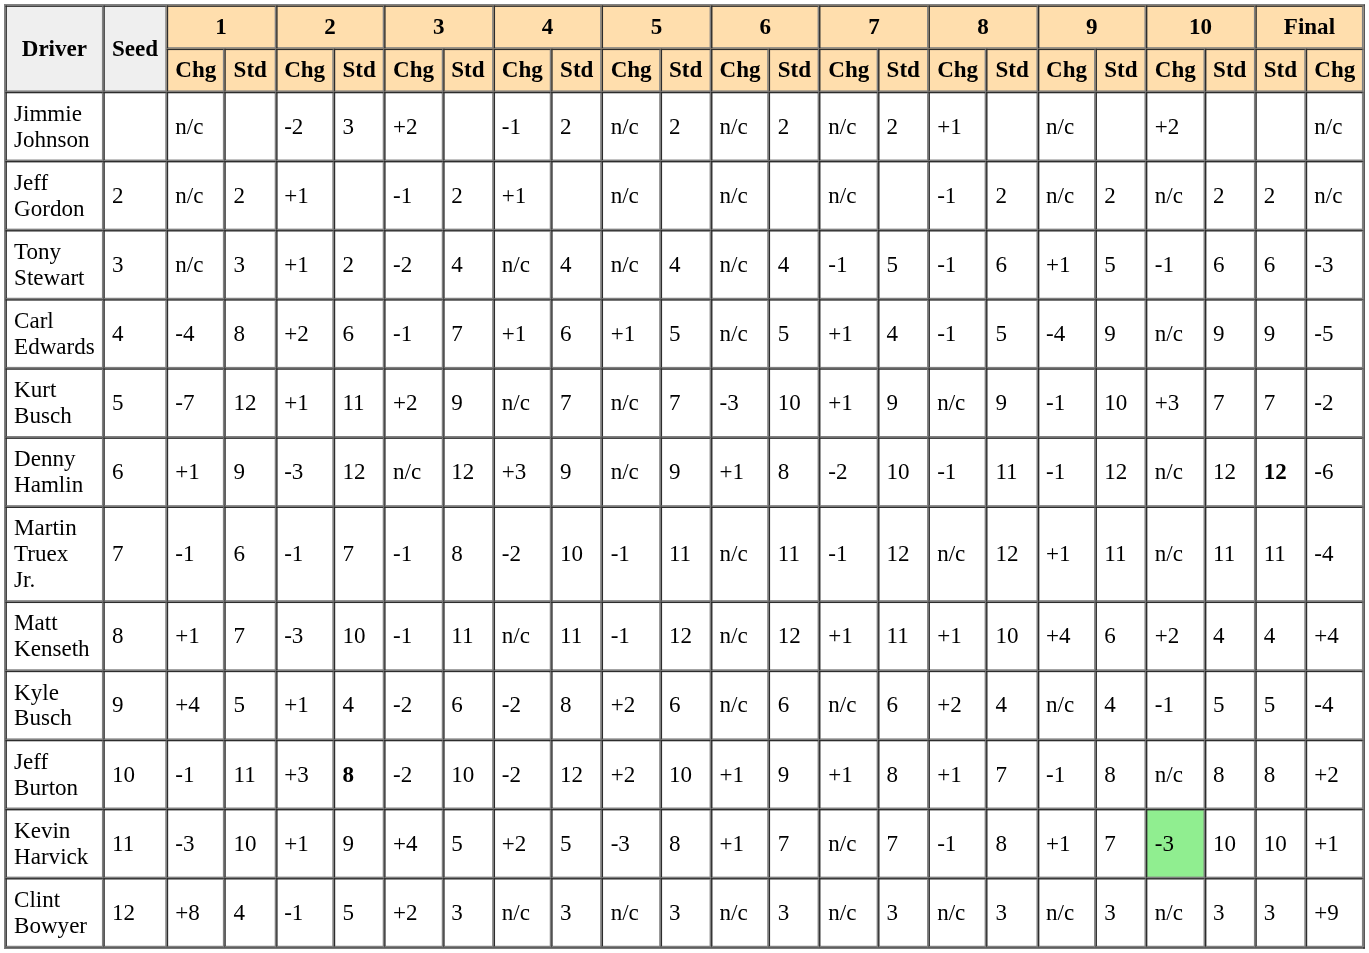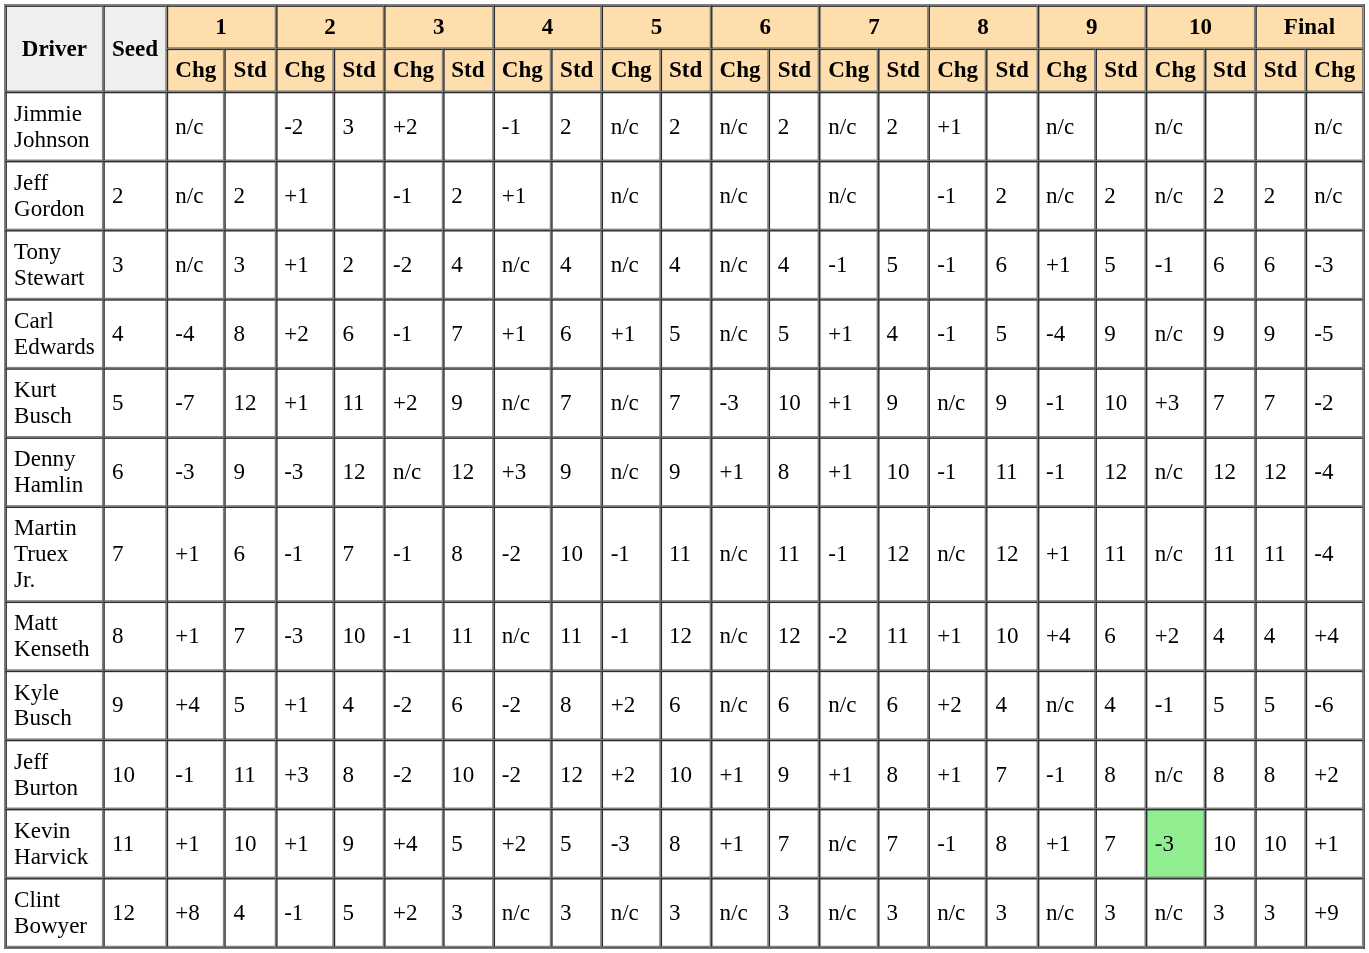 <table border="1" cellpadding="5" cellspacing="0" align="center">
 <tr>
 <th rowspan="2" style="background:#efefef;">Driver</th>
 <th rowspan="2" style="background:#efefef;">Seed</th>
 <th colspan="2" style="background:#ffdead;">1</th>
 <th colspan="2" style="background:#ffdead;">2</th>
 <th colspan="2" style="background:#ffdead;">3</th>
 <th colspan="2" style="background:#ffdead;">4</th>
 <th colspan="2" style="background:#ffdead;">5</th>
 <th colspan="2" style="background:#ffdead;">6</th>
 <th colspan="2" style="background:#ffdead;">7</th>
 <th colspan="2" style="background:#ffdead;">8</th>
 <th colspan="2" style="background:#ffdead;">9</th>
 <th colspan="2" style="background:#ffdead;">10</th>
 <th colspan="2" style="background:#ffdead;">Final</th>
 </tr>
 <tr>
 <th style="background:#ffdead;">Chg</th>
 <th style="background:#ffdead;">Std</th>
 <th style="background:#ffdead;">Chg</th>
 <th style="background:#ffdead;">Std</th>
 <th style="background:#ffdead;">Chg</th>
 <th style="background:#ffdead;">Std</th>
 <th style="background:#ffdead;">Chg</th>
 <th style="background:#ffdead;">Std</th>
 <th style="background:#ffdead;">Chg</th>
 <th style="background:#ffdead;">Std</th>
 <th style="background:#ffdead;">Chg</th>
 <th style="background:#ffdead;">Std</th>
 <th style="background:#ffdead;">Chg</th>
 <th style="background:#ffdead;">Std</th>
 <th style="background:#ffdead;">Chg</th>
 <th style="background:#ffdead;">Std</th>
 <th style="background:#ffdead;">Chg</th>
 <th style="background:#ffdead;">Std</th>
 <th style="background:#ffdead;">Chg</th>
 <th style="background:#ffdead;">Std</th>
 <td style="background:#ffdead;"><strong>Std</strong></td>
 <td style="background:#ffdead;"><strong>Chg</strong></td>
 </tr>
 <tr>
 <td>Jimmie Johnson</td>
 <td></td>
 <td>n/c</td>
 <td></td>
 <td>-2</td>
 <td>3</td>
 <td>+2</td>
 <td></td>
 <td>-1</td>
 <td>2</td>
 <td>n/c</td>
 <td>2</td>
 <td>n/c</td>
 <td>2</td>
 <td>n/c</td>
 <td>2</td>
 <td>+1</td>
 <td></td>
 <td>n/c</td>
 <td></td>
-<td>+2</td>
+<td>n/c</td>
 <td></td>
 <td></td>
 <td>n/c</td>
 </tr>
 <tr>
 <td>Jeff Gordon</td>
 <td>2</td>
 <td>n/c</td>
 <td>2</td>
 <td>+1</td>
 <td></td>
 <td>-1</td>
 <td>2</td>
 <td>+1</td>
 <td></td>
 <td>n/c</td>
 <td></td>
 <td>n/c</td>
 <td></td>
 <td>n/c</td>
 <td></td>
 <td>-1</td>
 <td>2</td>
 <td>n/c</td>
 <td>2</td>
 <td>n/c</td>
 <td>2</td>
 <td>2</td>
 <td>n/c</td>
 </tr>
 <tr>
 <td>Tony Stewart</td>
 <td>3</td>
 <td>n/c</td>
 <td>3</td>
 <td>+1</td>
 <td>2</td>
 <td>-2</td>
 <td>4</td>
 <td>n/c</td>
 <td>4</td>
 <td>n/c</td>
 <td>4</td>
 <td>n/c</td>
 <td>4</td>
 <td>-1</td>
 <td>5</td>
 <td>-1</td>
 <td>6</td>
 <td>+1</td>
 <td>5</td>
 <td>-1</td>
 <td>6</td>
 <td>6</td>
 <td>-3</td>
 </tr>
 <tr>
 <td>Carl Edwards</td>
 <td>4</td>
 <td>-4</td>
 <td>8</td>
 <td>+2</td>
 <td>6</td>
 <td>-1</td>
 <td>7</td>
 <td>+1</td>
 <td>6</td>
 <td>+1</td>
 <td>5</td>
 <td>n/c</td>
 <td>5</td>
 <td>+1</td>
 <td>4</td>
 <td>-1</td>
 <td>5</td>
 <td>-4</td>
 <td>9</td>
 <td>n/c</td>
 <td>9</td>
 <td>9</td>
 <td>-5</td>
 </tr>
 <tr>
 <td>Kurt Busch</td>
 <td>5</td>
 <td>-7</td>
 <td>12</td>
 <td>+1</td>
 <td>11</td>
 <td>+2</td>
 <td>9</td>
 <td>n/c</td>
 <td>7</td>
 <td>n/c</td>
 <td>7</td>
 <td>-3</td>
 <td>10</td>
 <td>+1</td>
 <td>9</td>
 <td>n/c</td>
 <td>9</td>
 <td>-1</td>
 <td>10</td>
 <td>+3</td>
 <td>7</td>
 <td>7</td>
 <td>-2</td>
 </tr>
 <tr>
 <td>Denny Hamlin</td>
 <td>6</td>
-<td>+1</td>
+<td>-3</td>
 <td>9</td>
 <td>-3</td>
 <td>12</td>
 <td>n/c</td>
 <td>12</td>
 <td>+3</td>
 <td>9</td>
 <td>n/c</td>
 <td>9</td>
 <td>+1</td>
 <td>8</td>
-<td>-2</td>
+<td>+1</td>
 <td>10</td>
 <td>-1</td>
 <td>11</td>
 <td>-1</td>
 <td>12</td>
 <td>n/c</td>
 <td>12</td>
-<td><strong>12</strong></td>
-<td>-6</td>
+<td>12</td>
+<td>-4</td>
 </tr>
 <tr>
 <td>Martin Truex Jr.</td>
 <td>7</td>
-<td>-1</td>
+<td>+1</td>
 <td>6</td>
 <td>-1</td>
 <td>7</td>
 <td>-1</td>
 <td>8</td>
 <td>-2</td>
 <td>10</td>
 <td>-1</td>
 <td>11</td>
 <td>n/c</td>
 <td>11</td>
 <td>-1</td>
 <td>12</td>
 <td>n/c</td>
 <td>12</td>
 <td>+1</td>
 <td>11</td>
 <td>n/c</td>
 <td>11</td>
 <td>11</td>
 <td>-4</td>
 </tr>
 <tr>
 <td>Matt Kenseth</td>
 <td>8</td>
 <td>+1</td>
 <td>7</td>
 <td>-3</td>
 <td>10</td>
 <td>-1</td>
 <td>11</td>
 <td>n/c</td>
 <td>11</td>
 <td>-1</td>
 <td>12</td>
 <td>n/c</td>
 <td>12</td>
-<td>+1</td>
+<td>-2</td>
 <td>11</td>
 <td>+1</td>
 <td>10</td>
 <td>+4</td>
 <td>6</td>
 <td>+2</td>
 <td>4</td>
 <td>4</td>
 <td>+4</td>
 </tr>
 <tr>
 <td>Kyle Busch</td>
 <td>9</td>
 <td>+4</td>
 <td>5</td>
 <td>+1</td>
 <td>4</td>
 <td>-2</td>
 <td>6</td>
 <td>-2</td>
 <td>8</td>
 <td>+2</td>
 <td>6</td>
 <td>n/c</td>
 <td>6</td>
 <td>n/c</td>
 <td>6</td>
 <td>+2</td>
 <td>4</td>
 <td>n/c</td>
 <td>4</td>
 <td>-1</td>
 <td>5</td>
 <td>5</td>
-<td>-4</td>
+<td>-6</td>
 </tr>
 <tr>
 <td>Jeff Burton</td>
 <td>10</td>
 <td>-1</td>
 <td>11</td>
 <td>+3</td>
-<td><strong>8</strong></td>
+<td>8</td>
 <td>-2</td>
 <td>10</td>
 <td>-2</td>
 <td>12</td>
 <td>+2</td>
 <td>10</td>
 <td>+1</td>
 <td>9</td>
 <td>+1</td>
 <td>8</td>
 <td>+1</td>
 <td>7</td>
 <td>-1</td>
 <td>8</td>
 <td>n/c</td>
 <td>8</td>
 <td>8</td>
 <td>+2</td>
 </tr>
 <tr>
 <td>Kevin Harvick</td>
 <td>11</td>
-<td>-3</td>
+<td>+1</td>
 <td>10</td>
 <td>+1</td>
 <td>9</td>
 <td>+4</td>
 <td>5</td>
 <td>+2</td>
 <td>5</td>
 <td>-3</td>
 <td>8</td>
 <td>+1</td>
 <td>7</td>
 <td>n/c</td>
 <td>7</td>
 <td>-1</td>
 <td>8</td>
 <td>+1</td>
 <td>7</td>
 <td style="background: lightgreen;">-3</td>
 <td>10</td>
 <td>10</td>
 <td>+1</td>
 </tr>
 <tr>
 <td>Clint Bowyer</td>
 <td>12</td>
 <td>+8</td>
 <td>4</td>
 <td>-1</td>
 <td>5</td>
 <td>+2</td>
 <td>3</td>
 <td>n/c</td>
 <td>3</td>
 <td>n/c</td>
 <td>3</td>
 <td>n/c</td>
 <td>3</td>
 <td>n/c</td>
 <td>3</td>
 <td>n/c</td>
 <td>3</td>
 <td>n/c</td>
 <td>3</td>
 <td>n/c</td>
 <td>3</td>
 <td>3</td>
 <td>+9</td>
 </tr>
 </table>
